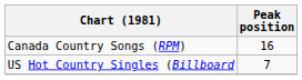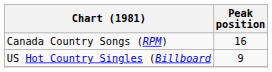 <table class="wikitable sortable">
 <tr>
 <th align="left">Chart (1981)</th>
 <th align="center">Peak<br>position</th>
 </tr>
 <tr>
 <td align="left">Canada Country Songs (<em><a href='#'>RPM</a></em>)</td>
 <td align="center">16</td>
 </tr>
 <tr>
 <td align="left">US <a href='#'>Hot Country Singles</a> (<em><a href='#'>Billboard</a></em></td>
-<td align="center">7</td>
+<td align="center">9</td>
 </tr>
 <tr>
 </tr>
 </table>
